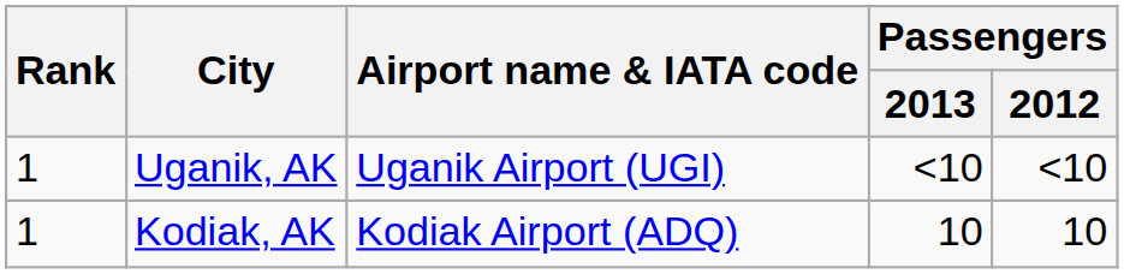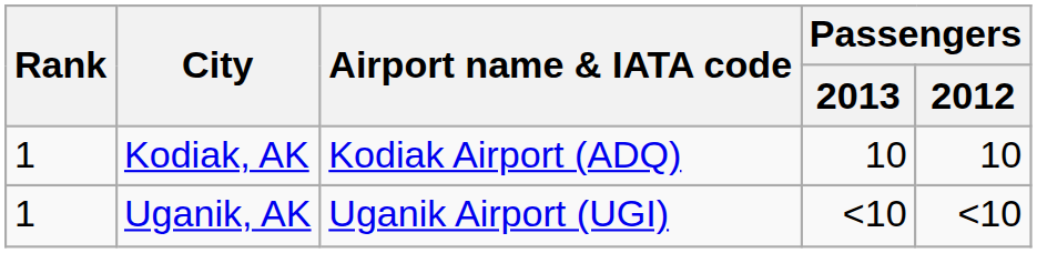 <table class="wikitable">
 <tr>
 <th rowspan="2">Rank</th>
 <th rowspan="2">City</th>
 <th rowspan="2">Airport name & IATA code</th>
 <th colspan="2">Passengers</th>
 </tr>
 <tr>
 <th>2013</th>
 <th>2012</th>
 </tr>
 <tr>
 <td>1</td>
+<td><a href='#'>Kodiak, AK</a></td>
+<td><a href='#'>Kodiak Airport (ADQ)</a></td>
+<td align="right">10</td>
+<td align="right">10</td>
+</tr>
+<tr>
+<td>1</td>
 <td><a href='#'>Uganik, AK</a></td>
 <td><a href='#'>Uganik Airport (UGI)</a></td>
 <td align="right"><10</td>
 <td align="right"><10</td>
 </tr>
-<tr>
-<td>1</td>
-<td><a href='#'>Kodiak, AK</a></td>
-<td><a href='#'>Kodiak Airport (ADQ)</a></td>
-<td align="right">10</td>
-<td align="right">10</td>
-</tr>
 </table>
